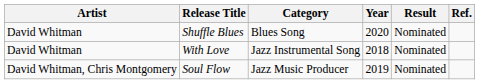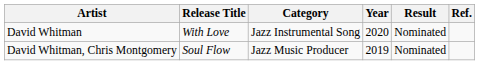 <table class="wikitable">
 <tr>
 <th>Artist</th>
 <th>Release Title</th>
 <th>Category</th>
 <th>Year</th>
 <th>Result</th>
 <th>Ref.</th>
 </tr>
 <tr>
 <td>David Whitman</td>
-<td><em>Shuffle Blues</em></td>
-<td>Blues Song</td>
-<td>2020</td>
-<td>Nominated</td>
-<td></td>
-</tr>
-<tr>
-<td>David Whitman</td>
 <td><em>With Love</em></td>
 <td>Jazz Instrumental Song</td>
-<td>2018</td>
+<td>2020</td>
 <td>Nominated</td>
 <td></td>
 </tr>
 <tr>
 <td>David Whitman, Chris Montgomery</td>
 <td><em>Soul Flow</em></td>
 <td>Jazz Music Producer</td>
 <td>2019</td>
 <td>Nominated</td>
 <td></td>
 </tr>
 </table>
